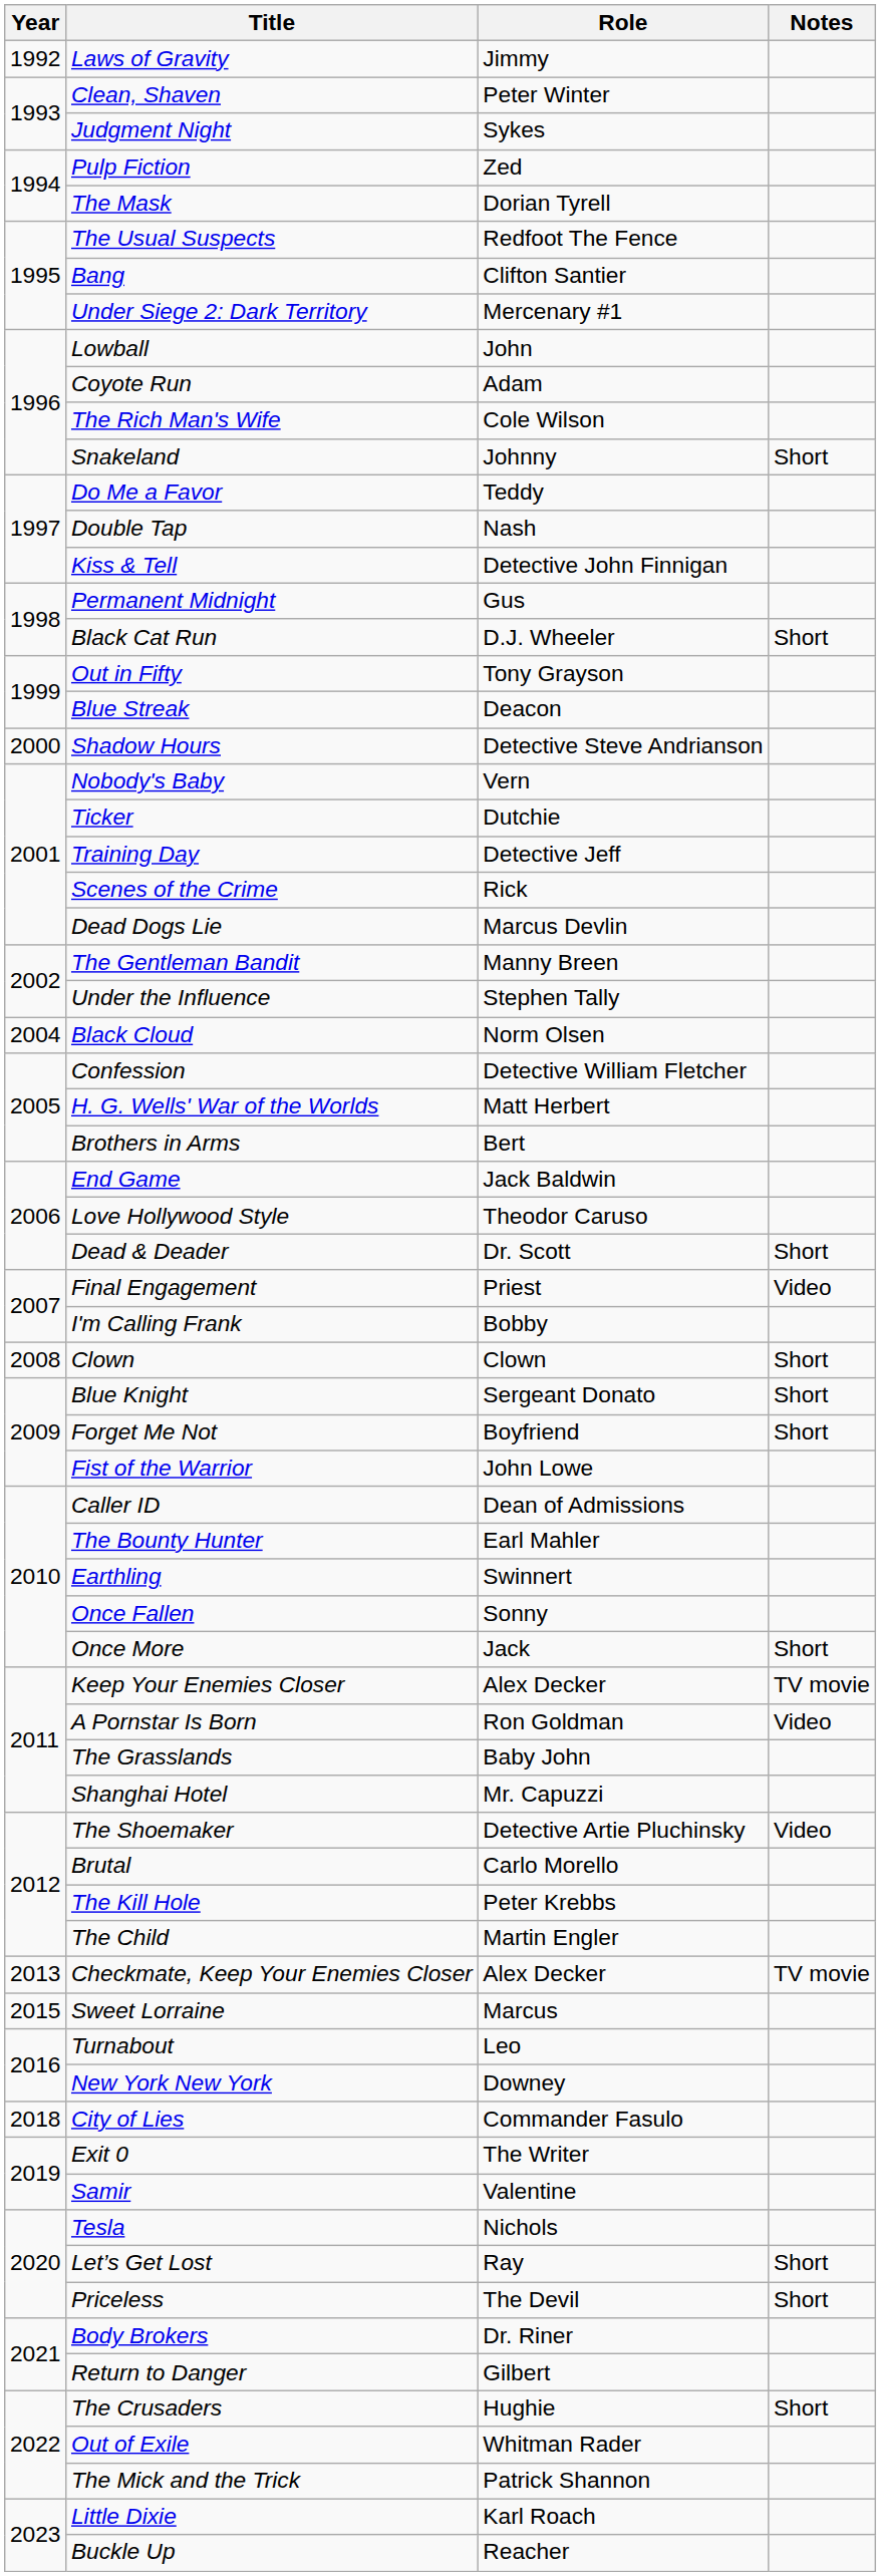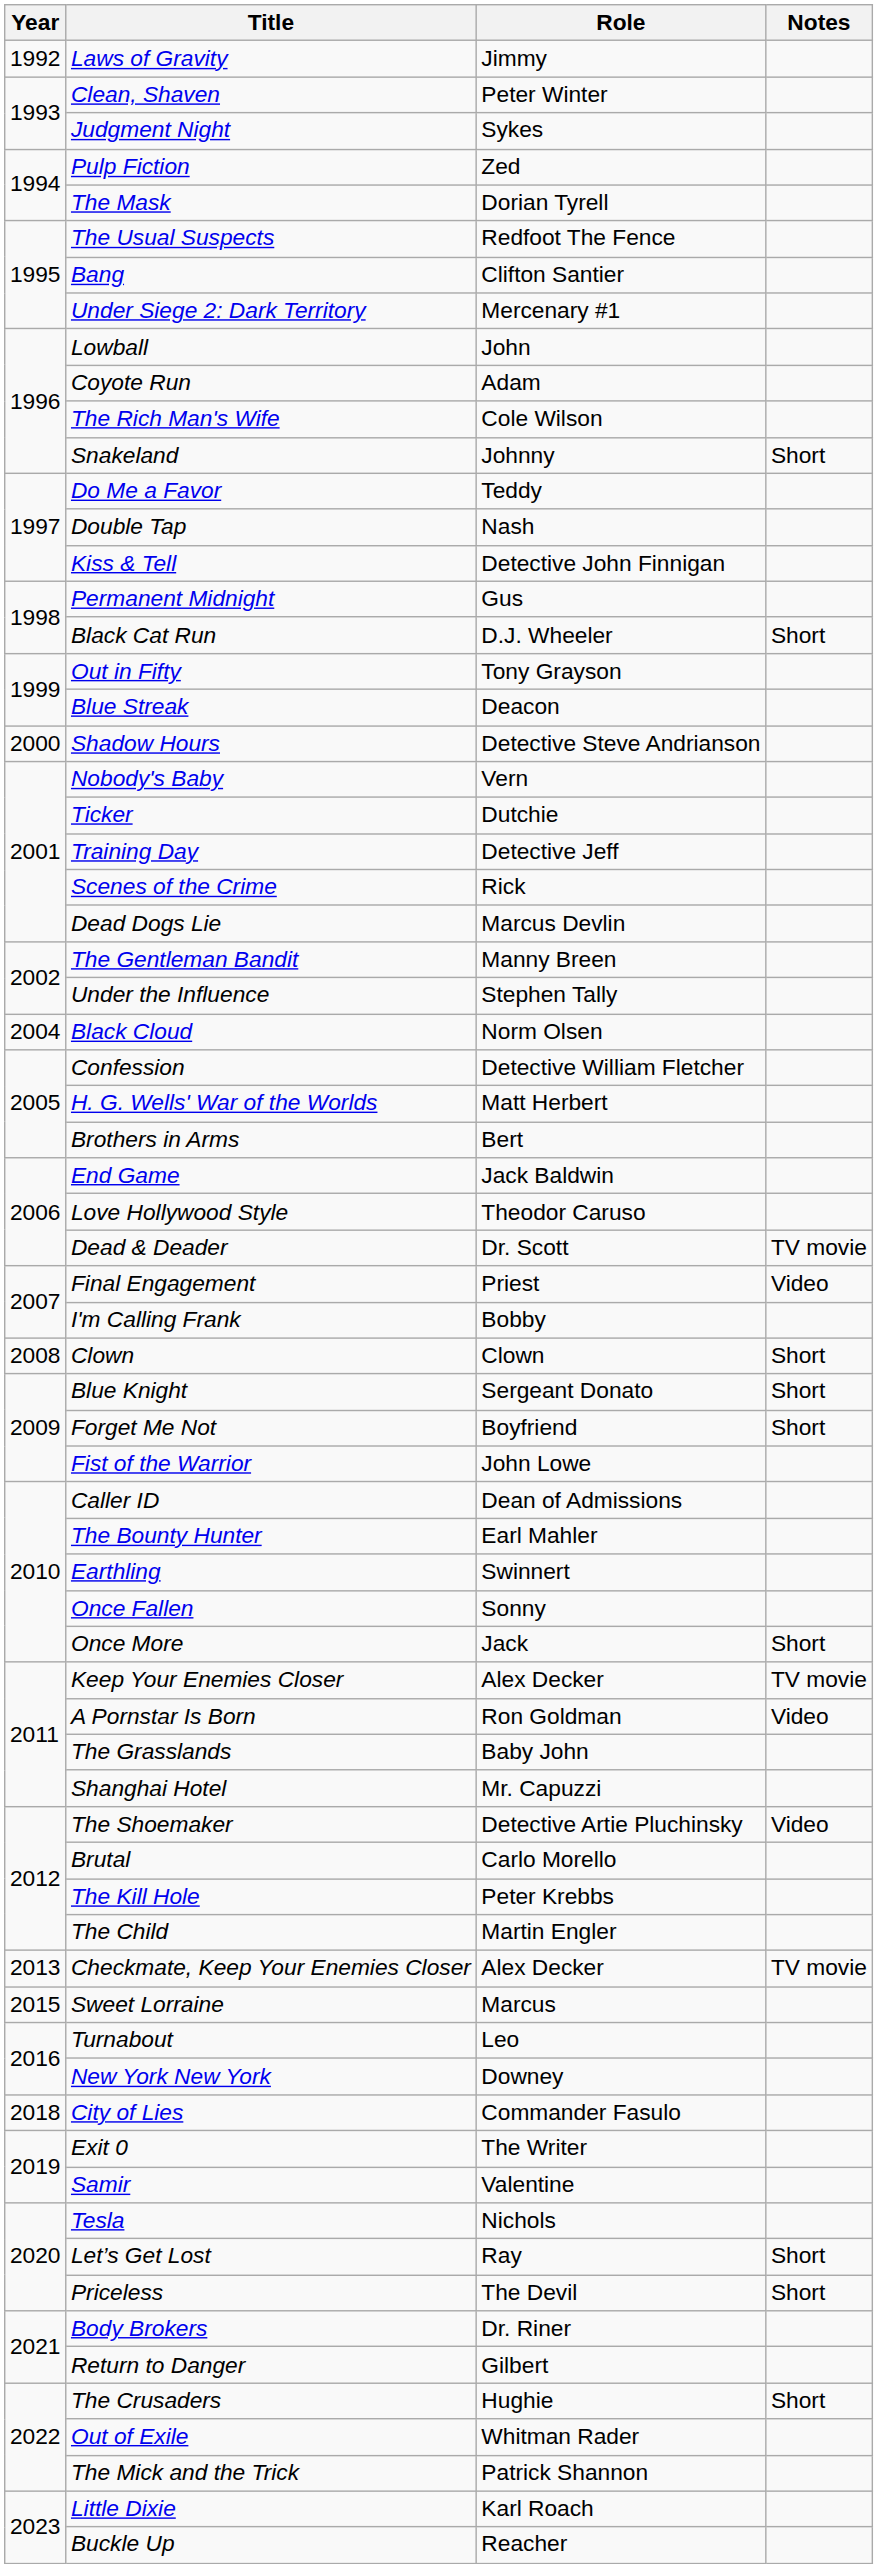 <table class="wikitable sortable">
 <tr>
 <th>Year</th>
 <th>Title</th>
 <th>Role</th>
 <th>Notes</th>
 </tr>
 <tr>
 <td>1992</td>
 <td><em><a href='#'>Laws of Gravity</a></em></td>
 <td>Jimmy</td>
 <td></td>
 </tr>
 <tr>
 <td rowspan=2>1993</td>
 <td><em><a href='#'>Clean, Shaven</a></em></td>
 <td>Peter Winter</td>
 <td></td>
 </tr>
 <tr>
 <td><em><a href='#'>Judgment Night</a></em></td>
 <td>Sykes</td>
 <td></td>
 </tr>
 <tr>
 <td rowspan=2>1994</td>
 <td><em><a href='#'>Pulp Fiction</a></em></td>
 <td>Zed</td>
 <td></td>
 </tr>
 <tr>
 <td><em><a href='#'>The Mask</a></em></td>
 <td>Dorian Tyrell</td>
 <td></td>
 </tr>
 <tr>
 <td rowspan=3>1995</td>
 <td><em><a href='#'>The Usual Suspects</a></em></td>
 <td>Redfoot The Fence</td>
 <td></td>
 </tr>
 <tr>
 <td><em><a href='#'>Bang</a></em></td>
 <td>Clifton Santier</td>
 <td></td>
 </tr>
 <tr>
 <td><em><a href='#'>Under Siege 2: Dark Territory</a></em></td>
 <td>Mercenary #1</td>
 <td></td>
 </tr>
 <tr>
 <td rowspan=4>1996</td>
 <td><em>Lowball</em></td>
 <td>John</td>
 <td></td>
 </tr>
 <tr>
 <td><em>Coyote Run</em></td>
 <td>Adam</td>
 <td></td>
 </tr>
 <tr>
 <td><em><a href='#'>The Rich Man's Wife</a></em></td>
 <td>Cole Wilson</td>
 <td></td>
 </tr>
 <tr>
 <td><em>Snakeland</em></td>
 <td>Johnny</td>
 <td>Short</td>
 </tr>
 <tr>
 <td rowspan=3>1997</td>
 <td><em><a href='#'>Do Me a Favor</a></em></td>
 <td>Teddy</td>
 <td></td>
 </tr>
 <tr>
 <td><em>Double Tap</em></td>
 <td>Nash</td>
 <td></td>
 </tr>
 <tr>
 <td><em><a href='#'>Kiss & Tell</a></em></td>
 <td>Detective John Finnigan</td>
 <td></td>
 </tr>
 <tr>
 <td rowspan=2>1998</td>
 <td><em><a href='#'>Permanent Midnight</a></em></td>
 <td>Gus</td>
 <td></td>
 </tr>
 <tr>
 <td><em>Black Cat Run</em></td>
 <td>D.J. Wheeler</td>
 <td>Short</td>
 </tr>
 <tr>
 <td rowspan=2>1999</td>
 <td><em><a href='#'>Out in Fifty</a></em></td>
 <td>Tony Grayson</td>
 <td></td>
 </tr>
 <tr>
 <td><em><a href='#'>Blue Streak</a></em></td>
 <td>Deacon</td>
 <td></td>
 </tr>
 <tr>
 <td>2000</td>
 <td><em><a href='#'>Shadow Hours</a></em></td>
 <td>Detective Steve Andrianson</td>
 <td></td>
 </tr>
 <tr>
 <td rowspan=5>2001</td>
 <td><em><a href='#'>Nobody's Baby</a></em></td>
 <td>Vern</td>
 <td></td>
 </tr>
 <tr>
 <td><em><a href='#'>Ticker</a></em></td>
 <td>Dutchie</td>
 <td></td>
 </tr>
 <tr>
 <td><em><a href='#'>Training Day</a></em></td>
 <td>Detective Jeff</td>
 <td></td>
 </tr>
 <tr>
 <td><em><a href='#'>Scenes of the Crime</a></em></td>
 <td>Rick</td>
 <td></td>
 </tr>
 <tr>
 <td><em>Dead Dogs Lie</em></td>
 <td>Marcus Devlin</td>
 <td></td>
 </tr>
 <tr>
 <td rowspan=2>2002</td>
 <td><em><a href='#'>The Gentleman Bandit</a></em></td>
 <td>Manny Breen</td>
 <td></td>
 </tr>
 <tr>
 <td><em>Under the Influence</em></td>
 <td>Stephen Tally</td>
 <td></td>
 </tr>
 <tr>
 <td>2004</td>
 <td><em><a href='#'>Black Cloud</a></em></td>
 <td>Norm Olsen</td>
 <td></td>
 </tr>
 <tr>
 <td rowspan=3>2005</td>
 <td><em>Confession</em></td>
 <td>Detective William Fletcher</td>
 <td></td>
 </tr>
 <tr>
 <td><em><a href='#'>H. G. Wells' War of the Worlds</a></em></td>
 <td>Matt Herbert</td>
 <td></td>
 </tr>
 <tr>
 <td><em>Brothers in Arms</em></td>
 <td>Bert</td>
 <td></td>
 </tr>
 <tr>
 <td rowspan=3>2006</td>
 <td><em><a href='#'>End Game</a></em></td>
 <td>Jack Baldwin</td>
 <td></td>
 </tr>
 <tr>
 <td><em>Love Hollywood Style</em></td>
 <td>Theodor Caruso</td>
 <td></td>
 </tr>
 <tr>
 <td><em>Dead & Deader</em></td>
 <td>Dr. Scott</td>
-<td>Short</td>
+<td>TV movie</td>
 </tr>
 <tr>
 <td rowspan=2>2007</td>
 <td><em>Final Engagement</em></td>
 <td>Priest</td>
 <td>Video</td>
 </tr>
 <tr>
 <td><em>I'm Calling Frank</em></td>
 <td>Bobby</td>
 <td></td>
 </tr>
 <tr>
 <td>2008</td>
 <td><em>Clown</em></td>
 <td>Clown</td>
 <td>Short</td>
 </tr>
 <tr>
 <td rowspan=3>2009</td>
 <td><em>Blue Knight</em></td>
 <td>Sergeant Donato</td>
 <td>Short</td>
 </tr>
 <tr>
 <td><em>Forget Me Not</em></td>
 <td>Boyfriend</td>
 <td>Short</td>
 </tr>
 <tr>
 <td><em><a href='#'>Fist of the Warrior</a></em></td>
 <td>John Lowe</td>
 <td></td>
 </tr>
 <tr>
 <td rowspan=5>2010</td>
 <td><em>Caller ID</em></td>
 <td>Dean of Admissions</td>
 <td></td>
 </tr>
 <tr>
 <td><em><a href='#'>The Bounty Hunter</a></em></td>
 <td>Earl Mahler</td>
 <td></td>
 </tr>
 <tr>
 <td><em><a href='#'>Earthling</a></em></td>
 <td>Swinnert</td>
 <td></td>
 </tr>
 <tr>
 <td><em><a href='#'>Once Fallen</a></em></td>
 <td>Sonny</td>
 <td></td>
 </tr>
 <tr>
 <td><em>Once More</em></td>
 <td>Jack</td>
 <td>Short</td>
 </tr>
 <tr>
 <td rowspan=4>2011</td>
 <td><em>Keep Your Enemies Closer</em></td>
 <td>Alex Decker</td>
 <td>TV movie</td>
 </tr>
 <tr>
 <td><em>A Pornstar Is Born</em></td>
 <td>Ron Goldman</td>
 <td>Video</td>
 </tr>
 <tr>
 <td><em>The Grasslands</em></td>
 <td>Baby John</td>
 <td></td>
 </tr>
 <tr>
 <td><em>Shanghai Hotel</em></td>
 <td>Mr. Capuzzi</td>
 <td></td>
 </tr>
 <tr>
 <td rowspan=4>2012</td>
 <td><em>The Shoemaker</em></td>
 <td>Detective Artie Pluchinsky</td>
 <td>Video</td>
 </tr>
 <tr>
 <td><em>Brutal</em></td>
 <td>Carlo Morello</td>
 <td></td>
 </tr>
 <tr>
 <td><em><a href='#'>The Kill Hole</a></em></td>
 <td>Peter Krebbs</td>
 <td></td>
 </tr>
 <tr>
 <td><em>The Child</em></td>
 <td>Martin Engler</td>
 <td></td>
 </tr>
 <tr>
 <td>2013</td>
 <td><em>Checkmate, Keep Your Enemies Closer</em></td>
 <td>Alex Decker</td>
 <td>TV movie</td>
 </tr>
 <tr>
 <td>2015</td>
 <td><em>Sweet Lorraine</em></td>
 <td>Marcus</td>
 <td></td>
 </tr>
 <tr>
 <td rowspan=2>2016</td>
 <td><em>Turnabout</em></td>
 <td>Leo</td>
 <td></td>
 </tr>
 <tr>
 <td><em><a href='#'>New York New York</a></em></td>
 <td>Downey</td>
 <td></td>
 </tr>
 <tr>
 <td>2018</td>
 <td><em><a href='#'>City of Lies</a></em></td>
 <td>Commander Fasulo</td>
 <td></td>
 </tr>
 <tr>
 <td rowspan=2>2019</td>
 <td><em>Exit 0</em></td>
 <td>The Writer</td>
 <td></td>
 </tr>
 <tr>
 <td><em><a href='#'>Samir</a></em></td>
 <td>Valentine</td>
 <td></td>
 </tr>
 <tr>
 <td rowspan=3>2020</td>
 <td><em><a href='#'>Tesla</a></em></td>
 <td>Nichols</td>
 <td></td>
 </tr>
 <tr>
 <td><em>Let’s Get Lost</em></td>
 <td>Ray</td>
 <td>Short</td>
 </tr>
 <tr>
 <td><em>Priceless</em></td>
 <td>The Devil</td>
 <td>Short</td>
 </tr>
 <tr>
 <td rowspan=2>2021</td>
 <td><em><a href='#'>Body Brokers</a></em></td>
 <td>Dr. Riner</td>
 <td></td>
 </tr>
 <tr>
 <td><em>Return to Danger</em></td>
 <td>Gilbert</td>
 <td></td>
 </tr>
 <tr>
 <td rowspan=3>2022</td>
 <td><em>The Crusaders</em></td>
 <td>Hughie</td>
 <td>Short</td>
 </tr>
 <tr>
 <td><em><a href='#'>Out of Exile</a></em></td>
 <td>Whitman Rader</td>
 <td></td>
 </tr>
 <tr>
 <td><em>The Mick and the Trick</em></td>
 <td>Patrick Shannon</td>
 <td></td>
 </tr>
 <tr>
 <td rowspan=2>2023</td>
 <td><em><a href='#'>Little Dixie</a></em></td>
 <td>Karl Roach</td>
 <td></td>
 </tr>
 <tr>
 <td><em>Buckle Up</em></td>
 <td>Reacher</td>
 <td></td>
 </tr>
 </table>
